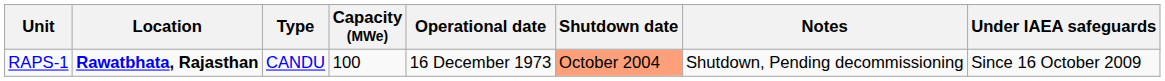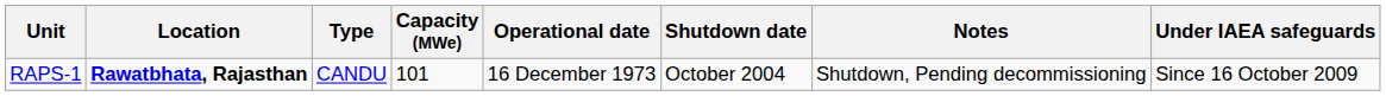 <table class="wikitable sortable">
 <tr>
 <th>Unit</th>
 <th>Location</th>
 <th>Type</th>
 <th>Capacity<br><small>(MWe)</small></th>
 <th>Operational date</th>
 <th>Shutdown date</th>
 <th>Notes</th>
 <th>Under IAEA safeguards</th>
 </tr>
 <tr>
 <td><a href='#'>RAPS-1</a></td>
 <td><strong><a href='#'>Rawatbhata</a>, Rajasthan</strong></td>
 <td><a href='#'>CANDU</a></td>
-<td>100</td>
+<td>101</td>
 <td>16 December 1973</td>
-<td style="background: lightsalmon;">October 2004</td>
+<td>October 2004</td>
 <td>Shutdown, Pending decommissioning</td>
 <td>Since 16 October 2009</td>
 </tr>
 </table>
